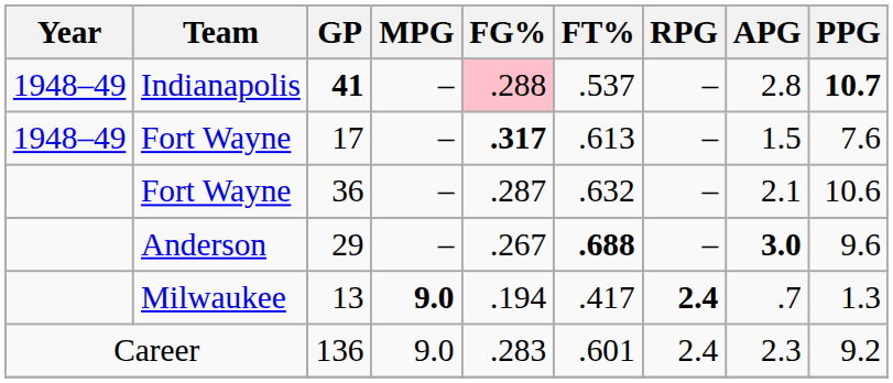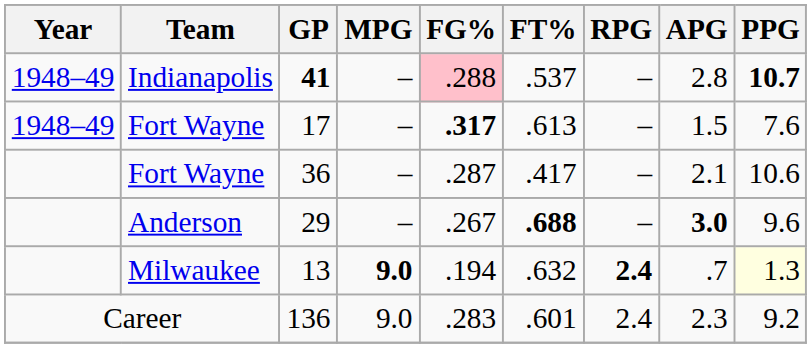 <table class="wikitable sortable" style="font-size:95%; text-align:right;">
 <tr>
 <th>Year</th>
 <th>Team</th>
 <th>GP</th>
 <th>MPG</th>
 <th>FG%</th>
 <th>FT%</th>
 <th>RPG</th>
 <th>APG</th>
 <th>PPG</th>
 </tr>
 <tr>
 <td style="text-align:left;"><a href='#'>1948–49</a></td>
 <td style="text-align:left;"><a href='#'>Indianapolis</a></td>
 <td><strong>41</strong></td>
 <td>–</td>
 <td style="background: pink;">.288</td>
 <td>.537</td>
 <td>–</td>
 <td>2.8</td>
 <td><strong>10.7</strong></td>
 </tr>
 <tr>
 <td style="text-align:left;"><a href='#'>1948–49</a></td>
 <td style="text-align:left;"><a href='#'>Fort Wayne</a></td>
 <td>17</td>
 <td>–</td>
 <td><strong>.317</strong></td>
 <td>.613</td>
 <td>–</td>
 <td>1.5</td>
 <td>7.6</td>
 </tr>
 <tr>
 <td style="text-align:left;"></td>
 <td style="text-align:left;"><a href='#'>Fort Wayne</a></td>
 <td>36</td>
 <td>–</td>
 <td>.287</td>
-<td>.632</td>
+<td>.417</td>
 <td>–</td>
 <td>2.1</td>
 <td>10.6</td>
 </tr>
 <tr>
 <td style="text-align:left;"></td>
 <td style="text-align:left;"><a href='#'>Anderson</a></td>
 <td>29</td>
 <td>–</td>
 <td>.267</td>
 <td><strong>.688</strong></td>
 <td>–</td>
 <td><strong>3.0</strong></td>
 <td>9.6</td>
 </tr>
 <tr>
 <td style="text-align:left;"></td>
 <td style="text-align:left;"><a href='#'>Milwaukee</a></td>
 <td>13</td>
 <td><strong>9.0</strong></td>
 <td>.194</td>
-<td>.417</td>
+<td>.632</td>
 <td><strong>2.4</strong></td>
 <td>.7</td>
-<td>1.3</td>
+<td style="background: lightyellow;">1.3</td>
 </tr>
 <tr>
 <td style="text-align:center;" colspan="2">Career</td>
 <td>136</td>
 <td>9.0</td>
 <td>.283</td>
 <td>.601</td>
 <td>2.4</td>
 <td>2.3</td>
 <td>9.2</td>
 </tr>
 <tr>
 </tr>
 </table>
